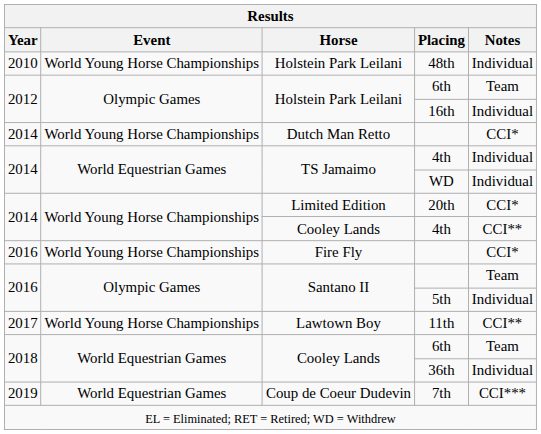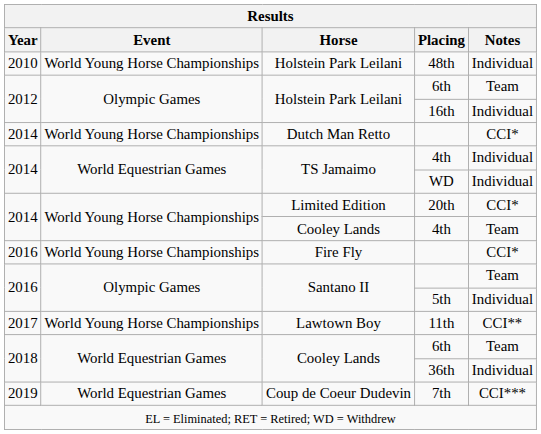 <table class="wikitable" style="text-align:center">
 <tr>
 <th colspan="11" align="center"><strong>Results</strong></th>
 </tr>
 <tr>
 <th>Year</th>
 <th>Event</th>
 <th>Horse</th>
 <th>Placing</th>
 <th>Notes</th>
 </tr>
 <tr>
 <td>2010</td>
 <td>World Young Horse Championships</td>
 <td>Holstein Park Leilani</td>
 <td>48th</td>
 <td>Individual</td>
 </tr>
 <tr>
 <td rowspan="2">2012</td>
 <td rowspan="2">Olympic Games</td>
 <td rowspan="2">Holstein Park Leilani</td>
 <td>6th</td>
 <td>Team</td>
 </tr>
 <tr>
 <td>16th</td>
 <td>Individual</td>
 </tr>
 <tr>
 <td>2014</td>
 <td>World Young Horse Championships</td>
 <td>Dutch Man Retto</td>
 <td></td>
 <td>CCI*</td>
 </tr>
 <tr>
 <td rowspan="2">2014</td>
 <td rowspan="2">World Equestrian Games</td>
 <td rowspan="2">TS Jamaimo</td>
 <td>4th</td>
 <td>Individual</td>
 </tr>
 <tr>
 <td>WD</td>
 <td>Individual</td>
 </tr>
 <tr>
 <td rowspan="2">2014</td>
 <td rowspan="2">World Young Horse Championships</td>
 <td>Limited Edition</td>
 <td>20th</td>
 <td>CCI*</td>
 </tr>
 <tr>
 <td>Cooley Lands</td>
 <td>4th</td>
-<td>CCI**</td>
+<td>Team</td>
 </tr>
 <tr>
 <td>2016</td>
 <td>World Young Horse Championships</td>
 <td>Fire Fly</td>
 <td></td>
 <td>CCI*</td>
 </tr>
 <tr>
 <td rowspan="2">2016</td>
 <td rowspan="2">Olympic Games</td>
 <td rowspan="2">Santano II</td>
 <td></td>
 <td>Team</td>
 </tr>
 <tr>
 <td>5th</td>
 <td>Individual</td>
 </tr>
 <tr>
 <td>2017</td>
 <td>World Young Horse Championships</td>
 <td>Lawtown Boy</td>
 <td>11th</td>
 <td>CCI**</td>
 </tr>
 <tr>
 <td rowspan="2">2018</td>
 <td rowspan="2">World Equestrian Games</td>
 <td rowspan="2">Cooley Lands</td>
 <td>6th</td>
 <td>Team</td>
 </tr>
 <tr>
 <td>36th</td>
 <td>Individual</td>
 </tr>
 <tr>
 <td>2019</td>
 <td>World Equestrian Games</td>
 <td>Coup de Coeur Dudevin</td>
 <td>7th</td>
 <td>CCI***</td>
 </tr>
 <tr>
 <td colspan="11" align="center"><small> EL = Eliminated; RET = Retired; WD = Withdrew </small></td>
 </tr>
 </table>
